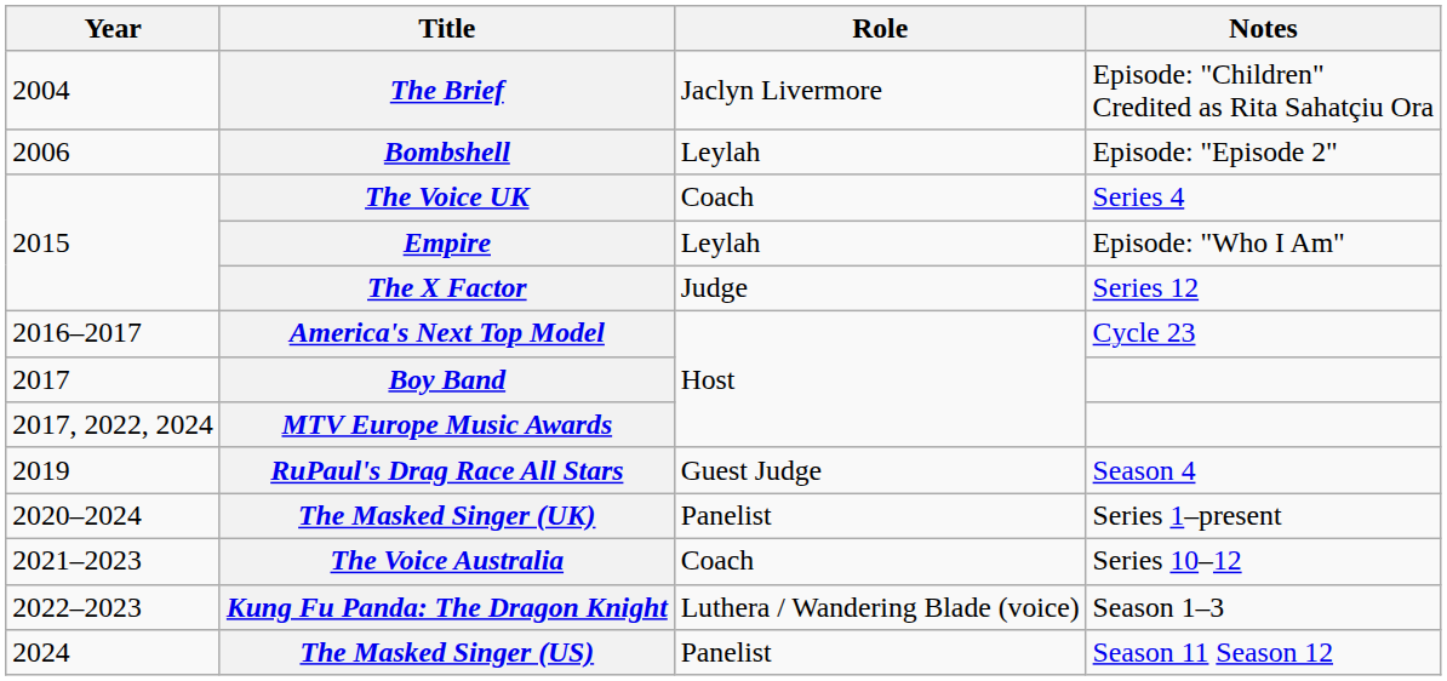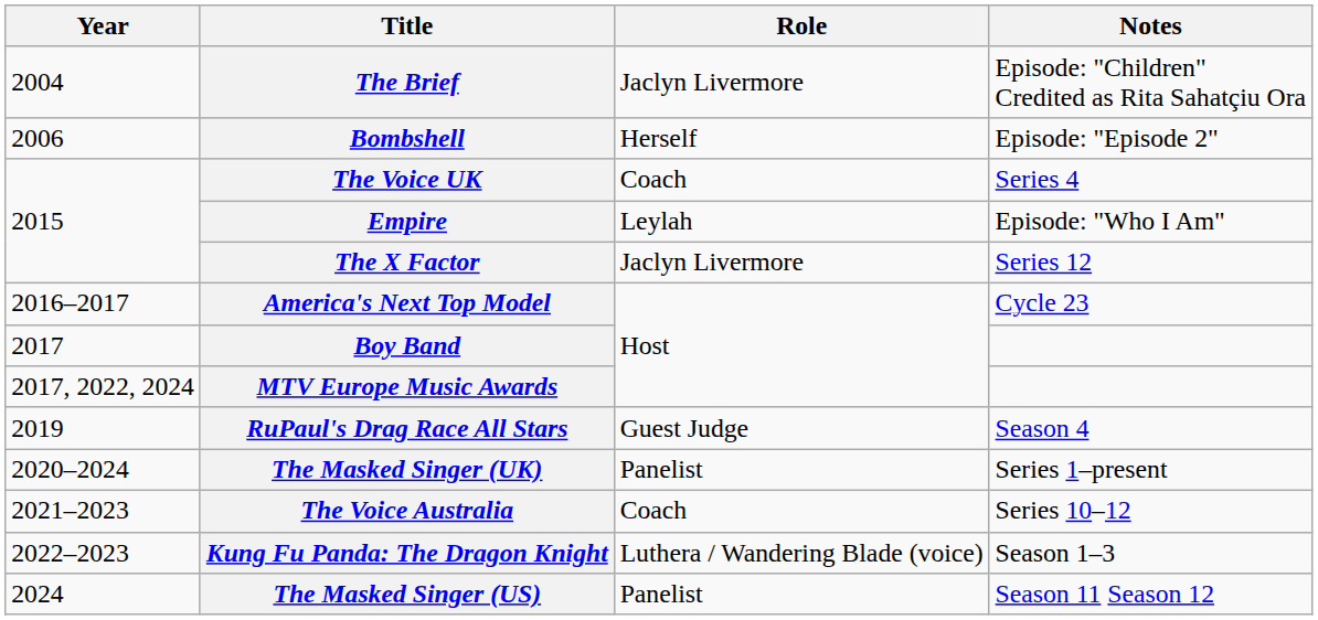 <table class="wikitable sortable plainrowheaders">
 <tr>
 <th>Year</th>
 <th>Title</th>
 <th>Role</th>
 <th class="unsortable">Notes</th>
 </tr>
 <tr>
 <td>2004</td>
 <th scope="row"><em><a href='#'>The Brief</a></em></th>
 <td>Jaclyn Livermore</td>
 <td>Episode: "Children"<br>Credited as Rita Sahatçiu Ora</td>
 </tr>
 <tr>
 <td>2006</td>
 <th scope="row"><em><a href='#'>Bombshell</a></em></th>
-<td>Leylah</td>
+<td>Herself</td>
 <td>Episode: "Episode 2"</td>
 </tr>
 <tr>
 <td rowspan="3">2015</td>
 <th scope="row"><em><a href='#'>The Voice UK</a></em></th>
 <td>Coach</td>
 <td><a href='#'>Series 4</a></td>
 </tr>
 <tr>
 <th scope="row"><em><a href='#'>Empire</a></em></th>
 <td>Leylah</td>
 <td>Episode: "Who I Am"</td>
 </tr>
 <tr>
 <th scope="row"><em><a href='#'>The X Factor</a></em></th>
-<td>Judge</td>
+<td>Jaclyn Livermore</td>
 <td><a href='#'>Series 12</a></td>
 </tr>
 <tr>
 <td>2016–2017</td>
 <th scope="row"><em><a href='#'>America's Next Top Model</a></em></th>
 <td rowspan="3">Host</td>
 <td><a href='#'>Cycle 23</a></td>
 </tr>
 <tr>
 <td>2017</td>
 <th scope="row"><em><a href='#'>Boy Band</a></em></th>
 <td></td>
 </tr>
 <tr>
 <td>2017, 2022, 2024</td>
 <th scope="row"><em><a href='#'>MTV Europe Music Awards</a></em></th>
 <td></td>
 </tr>
 <tr>
 <td>2019</td>
 <th scope="row"><em><a href='#'>RuPaul's Drag Race All Stars</a></em></th>
 <td>Guest Judge</td>
 <td><a href='#'>Season 4</a></td>
 </tr>
 <tr>
 <td>2020–2024</td>
 <th scope="row"><em><a href='#'>The Masked Singer (UK)</a></em></th>
 <td>Panelist</td>
 <td>Series <a href='#'>1</a>–present</td>
 </tr>
 <tr>
 <td>2021–2023</td>
 <th scope="row"><em><a href='#'>The Voice Australia</a></em></th>
 <td>Coach</td>
 <td>Series <a href='#'>10</a>–<a href='#'>12</a></td>
 </tr>
 <tr>
 <td>2022–2023</td>
 <th scope="row"><em><a href='#'>Kung Fu Panda: The Dragon Knight</a></em></th>
 <td>Luthera / Wandering Blade (voice)</td>
 <td>Season 1–3</td>
 </tr>
 <tr>
 <td>2024</td>
 <th scope="row"><em><a href='#'>The Masked Singer (US)</a></em></th>
 <td>Panelist</td>
 <td><a href='#'>Season 11</a> <a href='#'>Season 12</a></td>
 </tr>
 </table>
